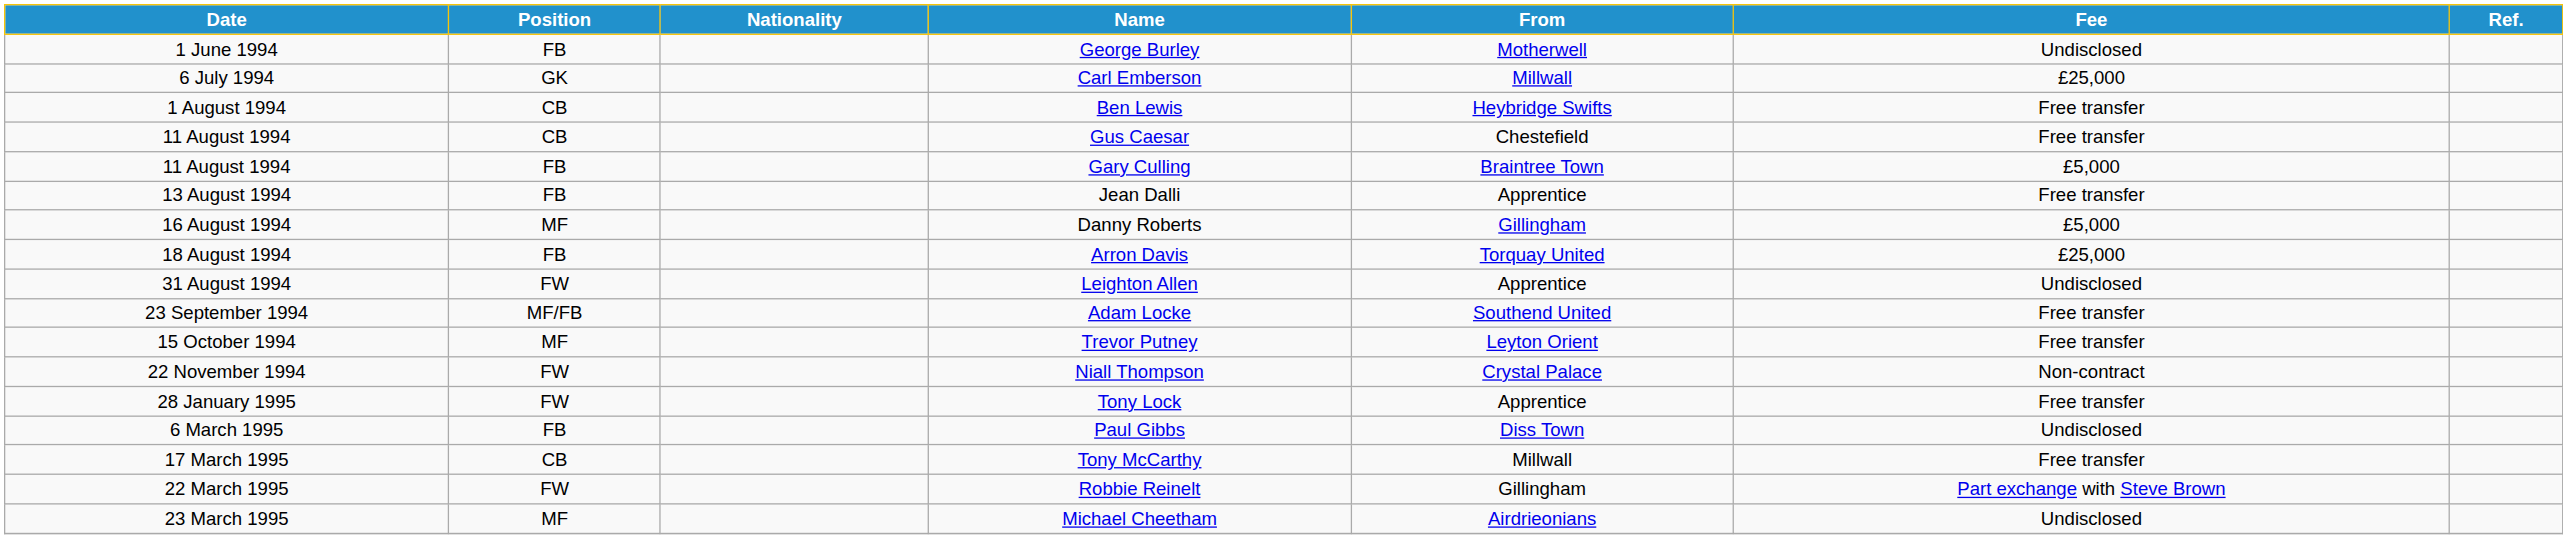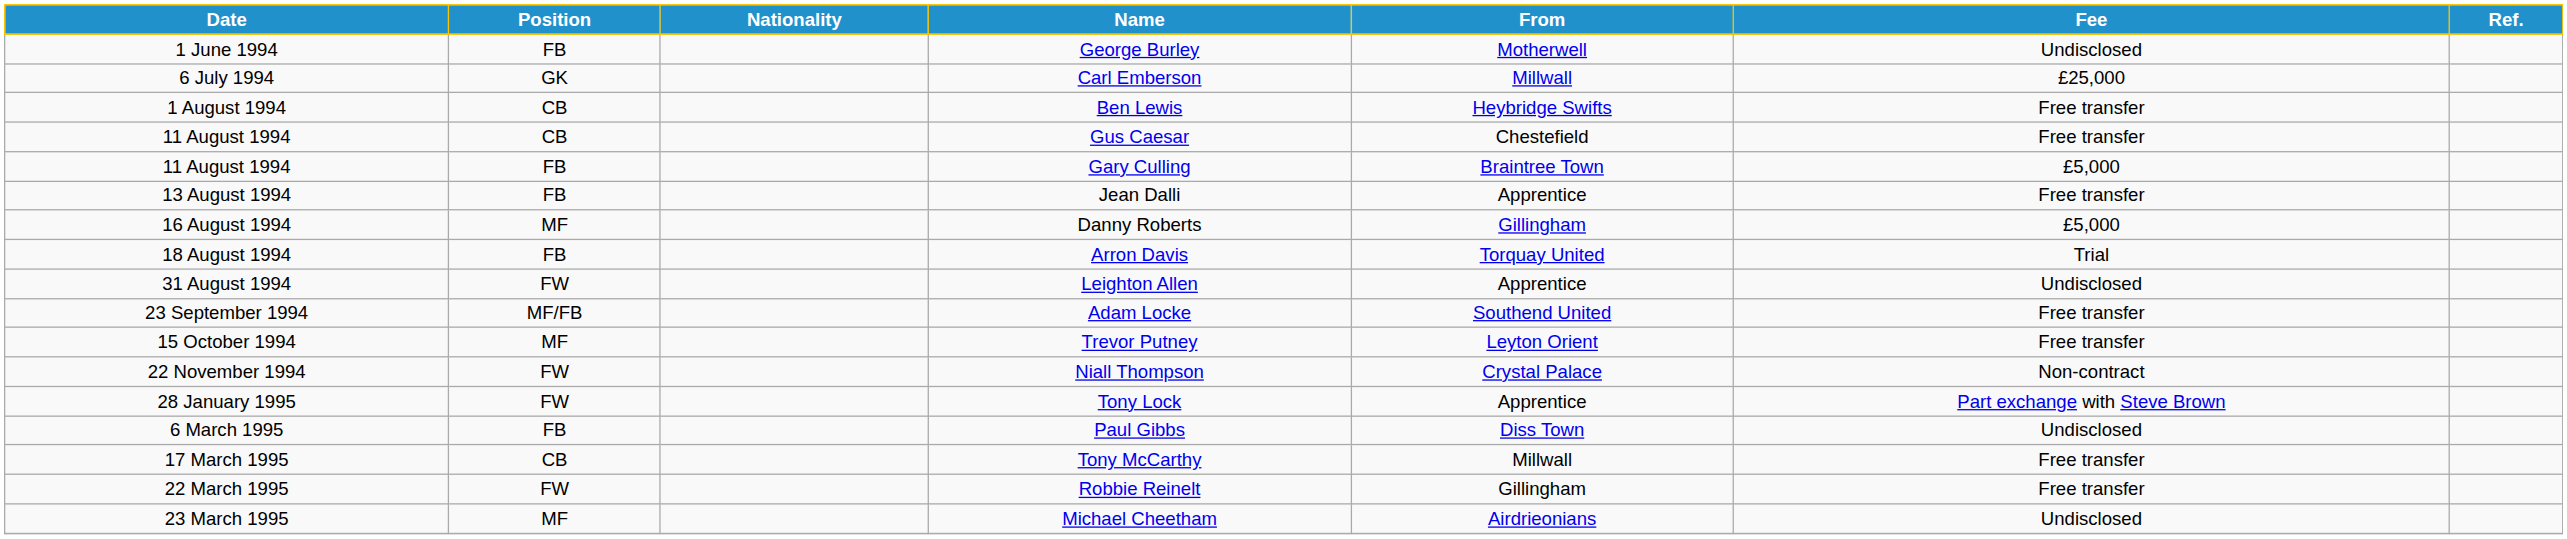 <table class="wikitable" style="text-align:center; font-size:90%; width:100%;">
 <tr>
 <th style="background:#2191CC; color:white; border:1px solid #F7C408; text-align:center;">Date</th>
 <th style="background:#2191CC; color:white; border:1px solid #F7C408; text-align:center;">Position</th>
 <th style="background:#2191CC; color:white; border:1px solid #F7C408; text-align:center;">Nationality</th>
 <th style="background:#2191CC; color:white; border:1px solid #F7C408; text-align:center;">Name</th>
 <th style="background:#2191CC; color:white; border:1px solid #F7C408; text-align:center;">From</th>
 <th style="background:#2191CC; color:white; border:1px solid #F7C408; text-align:center;">Fee</th>
 <th style="background:#2191CC; color:white; border:1px solid #F7C408; text-align:center;">Ref.</th>
 </tr>
 <tr>
 <td>1 June 1994</td>
 <td>FB</td>
 <td></td>
 <td><a href='#'>George Burley</a></td>
 <td> <a href='#'>Motherwell</a></td>
 <td>Undisclosed</td>
 <td></td>
 </tr>
 <tr>
 <td>6 July 1994</td>
 <td>GK</td>
 <td></td>
 <td><a href='#'>Carl Emberson</a></td>
 <td> <a href='#'>Millwall</a></td>
 <td>£25,000</td>
 <td></td>
 </tr>
 <tr>
 <td>1 August 1994</td>
 <td>CB</td>
 <td></td>
 <td><a href='#'>Ben Lewis</a></td>
 <td> <a href='#'>Heybridge Swifts</a></td>
 <td>Free transfer</td>
 <td></td>
 </tr>
 <tr>
 <td>11 August 1994</td>
 <td>CB</td>
 <td></td>
 <td><a href='#'>Gus Caesar</a></td>
 <td> Chestefield</td>
 <td>Free transfer</td>
 <td></td>
 </tr>
 <tr>
 <td>11 August 1994</td>
 <td>FB</td>
 <td></td>
 <td><a href='#'>Gary Culling</a></td>
 <td> <a href='#'>Braintree Town</a></td>
 <td>£5,000</td>
 <td></td>
 </tr>
 <tr>
 <td>13 August 1994</td>
 <td>FB</td>
 <td></td>
 <td>Jean Dalli</td>
 <td>Apprentice</td>
 <td>Free transfer</td>
 <td></td>
 </tr>
 <tr>
 <td>16 August 1994</td>
 <td>MF</td>
 <td></td>
 <td>Danny Roberts</td>
 <td> <a href='#'>Gillingham</a></td>
 <td>£5,000</td>
 <td></td>
 </tr>
 <tr>
 <td>18 August 1994</td>
 <td>FB</td>
 <td></td>
 <td><a href='#'>Arron Davis</a></td>
 <td> <a href='#'>Torquay United</a></td>
-<td>£25,000</td>
+<td>Trial</td>
 <td></td>
 </tr>
 <tr>
 <td>31 August 1994</td>
 <td>FW</td>
 <td></td>
 <td><a href='#'>Leighton Allen</a></td>
 <td>Apprentice</td>
 <td>Undisclosed</td>
 <td></td>
 </tr>
 <tr>
 <td>23 September 1994</td>
 <td>MF/FB</td>
 <td></td>
 <td><a href='#'>Adam Locke</a></td>
 <td> <a href='#'>Southend United</a></td>
 <td>Free transfer</td>
 <td></td>
 </tr>
 <tr>
 <td>15 October 1994</td>
 <td>MF</td>
 <td></td>
 <td><a href='#'>Trevor Putney</a></td>
 <td> <a href='#'>Leyton Orient</a></td>
 <td>Free transfer</td>
 <td></td>
 </tr>
 <tr>
 <td>22 November 1994</td>
 <td>FW</td>
 <td></td>
 <td><a href='#'>Niall Thompson</a></td>
 <td> <a href='#'>Crystal Palace</a></td>
 <td>Non-contract</td>
 <td></td>
 </tr>
 <tr>
 <td>28 January 1995</td>
 <td>FW</td>
 <td></td>
 <td><a href='#'>Tony Lock</a></td>
 <td>Apprentice</td>
-<td>Free transfer</td>
+<td><a href='#'>Part exchange</a> with <a href='#'>Steve Brown</a></td>
 <td></td>
 </tr>
 <tr>
 <td>6 March 1995</td>
 <td>FB</td>
 <td></td>
 <td><a href='#'>Paul Gibbs</a></td>
 <td> <a href='#'>Diss Town</a></td>
 <td>Undisclosed</td>
 <td></td>
 </tr>
 <tr>
 <td>17 March 1995</td>
 <td>CB</td>
 <td></td>
 <td><a href='#'>Tony McCarthy</a></td>
 <td> Millwall</td>
 <td>Free transfer</td>
 <td></td>
 </tr>
 <tr>
 <td>22 March 1995</td>
 <td>FW</td>
 <td></td>
 <td><a href='#'>Robbie Reinelt</a></td>
 <td> Gillingham</td>
-<td><a href='#'>Part exchange</a> with <a href='#'>Steve Brown</a></td>
+<td>Free transfer</td>
 <td></td>
 </tr>
 <tr>
 <td>23 March 1995</td>
 <td>MF</td>
 <td></td>
 <td><a href='#'>Michael Cheetham</a></td>
 <td> <a href='#'>Airdrieonians</a></td>
 <td>Undisclosed</td>
 <td></td>
 </tr>
 <tr>
 </tr>
 </table>
